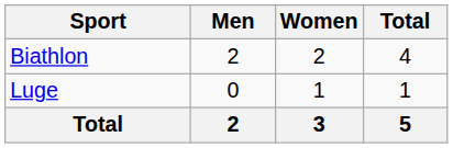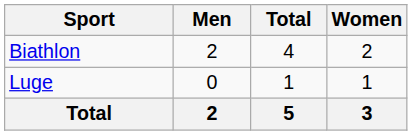 <table class="wikitable sortable" style="text-align:center;">
 <tr>
 <th width=130>Sport</th>
 <th width=55>Men</th>
+<th width=55>Total</th>
 <th width=55>Women</th>
-<th width=55>Total</th>
 </tr>
 <tr>
 <td align=left><a href='#'>Biathlon</a></td>
 <td>2</td>
+<td>4</td>
 <td>2</td>
-<td>4</td>
 </tr>
 <tr>
 <td align=left><a href='#'>Luge</a></td>
 <td>0</td>
 <td>1</td>
 <td>1</td>
 </tr>
 <tr>
 <th>Total</th>
 <th>2</th>
+<th>5</th>
 <th>3</th>
-<th>5</th>
 </tr>
 </table>
